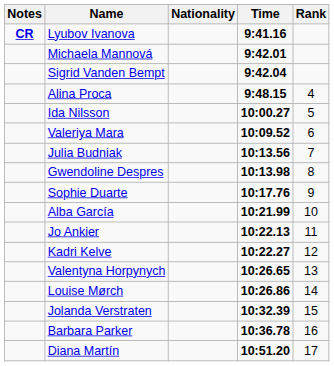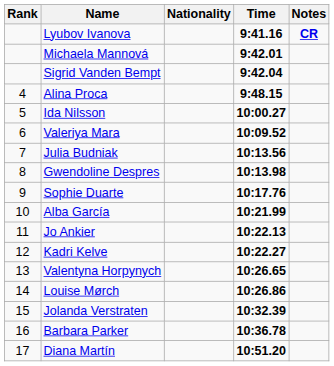 <table class="wikitable sortable" style="text-align:center">
 <tr>
-<th>Notes</th>
+<th>Rank</th>
 <th>Name</th>
 <th>Nationality</th>
 <th>Time</th>
-<th>Rank</th>
+<th>Notes</th>
 </tr>
 <tr>
-<td><strong><a href='#'>CR</a></strong></td>
+<td></td>
 <td align=left><a href='#'>Lyubov Ivanova</a></td>
 <td align=left></td>
 <td><strong>9:41.16</strong></td>
-<td></td>
+<td><strong><a href='#'>CR</a></strong></td>
 </tr>
 <tr>
 <td></td>
 <td align=left><a href='#'>Michaela Mannová</a></td>
 <td align=left></td>
 <td><strong>9:42.01</strong></td>
 <td></td>
 </tr>
 <tr>
 <td></td>
 <td align=left><a href='#'>Sigrid Vanden Bempt</a></td>
 <td align=left></td>
 <td><strong>9:42.04</strong></td>
 <td></td>
 </tr>
 <tr>
-<td></td>
+<td>4</td>
 <td align=left><a href='#'>Alina Proca</a></td>
 <td align=left></td>
 <td><strong>9:48.15</strong></td>
-<td>4</td>
+<td></td>
 </tr>
 <tr>
-<td></td>
+<td>5</td>
 <td align=left><a href='#'>Ida Nilsson</a></td>
 <td align=left></td>
 <td><strong>10:00.27</strong></td>
-<td>5</td>
+<td></td>
 </tr>
 <tr>
-<td></td>
+<td>6</td>
 <td align=left><a href='#'>Valeriya Mara</a></td>
 <td align=left></td>
 <td><strong>10:09.52</strong></td>
-<td>6</td>
+<td></td>
 </tr>
 <tr>
-<td></td>
+<td>7</td>
 <td align=left><a href='#'>Julia Budniak</a></td>
 <td align=left></td>
 <td><strong>10:13.56</strong></td>
-<td>7</td>
+<td></td>
 </tr>
 <tr>
-<td></td>
+<td>8</td>
 <td align=left><a href='#'>Gwendoline Despres</a></td>
 <td align=left></td>
 <td><strong>10:13.98</strong></td>
-<td>8</td>
+<td></td>
 </tr>
 <tr>
-<td></td>
+<td>9</td>
 <td align=left><a href='#'>Sophie Duarte</a></td>
 <td align=left></td>
 <td><strong>10:17.76</strong></td>
-<td>9</td>
+<td></td>
 </tr>
 <tr>
-<td></td>
+<td>10</td>
 <td align=left><a href='#'>Alba García</a></td>
 <td align=left></td>
 <td><strong>10:21.99</strong></td>
-<td>10</td>
+<td></td>
 </tr>
 <tr>
-<td></td>
+<td>11</td>
 <td align=left><a href='#'>Jo Ankier</a></td>
 <td align=left></td>
 <td><strong>10:22.13</strong></td>
-<td>11</td>
+<td></td>
 </tr>
 <tr>
-<td></td>
+<td>12</td>
 <td align=left><a href='#'>Kadri Kelve</a></td>
 <td align=left></td>
 <td><strong>10:22.27</strong></td>
-<td>12</td>
+<td></td>
 </tr>
 <tr>
-<td></td>
+<td>13</td>
 <td align=left><a href='#'>Valentyna Horpynych</a></td>
 <td align=left></td>
 <td><strong>10:26.65</strong></td>
-<td>13</td>
+<td></td>
 </tr>
 <tr>
-<td></td>
+<td>14</td>
 <td align=left><a href='#'>Louise Mørch</a></td>
 <td align=left></td>
 <td><strong>10:26.86</strong></td>
-<td>14</td>
+<td></td>
 </tr>
 <tr>
-<td></td>
+<td>15</td>
 <td align=left><a href='#'>Jolanda Verstraten</a></td>
 <td align=left></td>
 <td><strong>10:32.39</strong></td>
-<td>15</td>
+<td></td>
 </tr>
 <tr>
-<td></td>
+<td>16</td>
 <td align=left><a href='#'>Barbara Parker</a></td>
 <td align=left></td>
 <td><strong>10:36.78</strong></td>
-<td>16</td>
+<td></td>
 </tr>
 <tr>
-<td></td>
+<td>17</td>
 <td align=left><a href='#'>Diana Martín</a></td>
 <td align=left></td>
 <td><strong>10:51.20</strong></td>
-<td>17</td>
+<td></td>
 </tr>
 </table>
